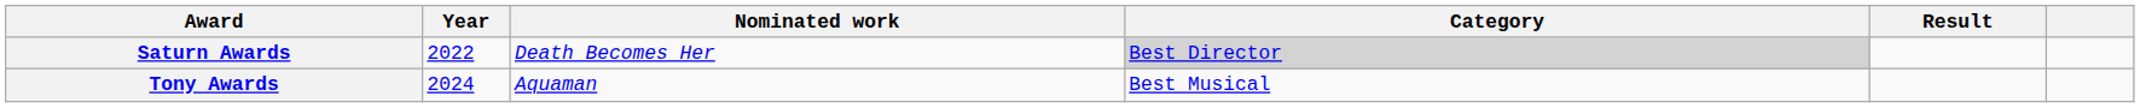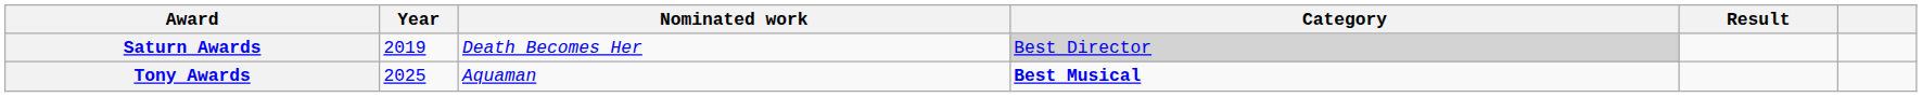 <table class="wikitable sortable plainrowheaders" style="width:89%;">
 <tr>
 <th scope="col" style="width:19%;">Award</th>
 <th scope="col" style="width:4%;">Year</th>
 <th scope="col" style="width:28%;">Nominated work</th>
 <th scope="col" style="width:34%;">Category</th>
 <th scope="col" style="width:8%;">Result</th>
 <th scope="col" style="width:4%;" class="unsortable"></th>
 </tr>
 <tr>
 <th scope="row"><a href='#'>Saturn Awards</a></th>
-<td><a href='#'>2022</a></td>
+<td><a href='#'>2019</a></td>
 <td><em><a href='#'>Death Becomes Her</a></em></td>
 <td style="background: lightgrey;"><a href='#'>Best Director</a></td>
 <td></td>
 <td style="text-align:center;"></td>
 </tr>
 <tr>
 <th scope="row"><a href='#'>Tony Awards</a></th>
-<td><a href='#'>2024</a></td>
+<td><a href='#'>2025</a></td>
 <td><em><a href='#'>Aquaman</a></em></td>
-<td><a href='#'>Best Musical</a></td>
+<td><strong><a href='#'>Best Musical</a></strong></td>
 <td></td>
 <td style="text-align:center;"></td>
 </tr>
 </table>
